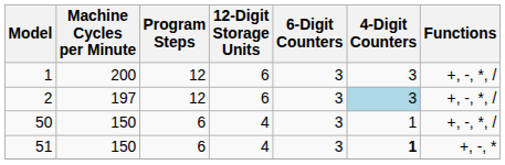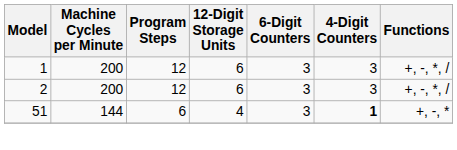 <table class="wikitable">
 <tr>
 <th>Model</th>
 <th>Machine<br>Cycles<br>per Minute</th>
 <th>Program<br>Steps</th>
 <th>12-Digit<br>Storage<br>Units</th>
 <th>6-Digit<br>Counters</th>
 <th>4-Digit<br>Counters</th>
 <th>Functions</th>
 </tr>
 <tr align="right">
 <td>1</td>
 <td>200</td>
 <td>12</td>
 <td>6</td>
 <td>3</td>
 <td>3</td>
 <td>+, -, *, /</td>
 </tr>
 <tr align="right">
 <td>2</td>
-<td>197</td>
+<td>200</td>
 <td>12</td>
 <td>6</td>
 <td>3</td>
-<td style="background: lightblue;">3</td>
-<td>+, -, *, /</td>
-</tr>
-<tr align="right">
-<td>50</td>
-<td>150</td>
-<td>6</td>
-<td>4</td>
 <td>3</td>
-<td>1</td>
 <td>+, -, *, /</td>
 </tr>
 <tr align="right">
 <td>51</td>
-<td>150</td>
+<td>144</td>
 <td>6</td>
 <td>4</td>
 <td>3</td>
 <td><strong>1</strong></td>
 <td>+, -, *</td>
 </tr>
 <tr>
 </tr>
 </table>
